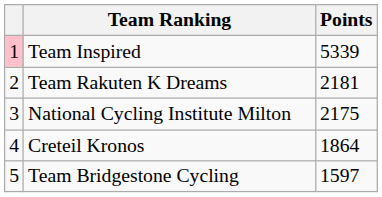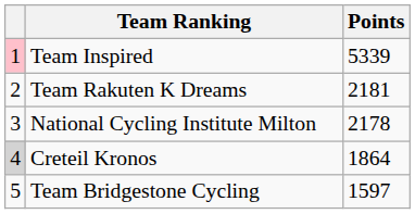 <table class="wikitable col3right">
 <tr>
 <th></th>
 <th style="width:230px; white-space:nowrap;">Team Ranking</th>
 <th style="width:20px;">Points</th>
 </tr>
 <tr>
 <td style="background: pink;">1</td>
 <td> Team Inspired</td>
 <td>5339</td>
 </tr>
 <tr>
 <td>2</td>
 <td> Team Rakuten K Dreams</td>
 <td>2181</td>
 </tr>
 <tr>
 <td>3</td>
 <td> National Cycling Institute Milton</td>
-<td>2175</td>
+<td>2178</td>
 </tr>
 <tr>
-<td>4</td>
+<td style="background: lightgrey;">4</td>
 <td> Creteil Kronos</td>
 <td>1864</td>
 </tr>
 <tr>
 <td>5</td>
 <td> Team Bridgestone Cycling</td>
 <td>1597</td>
 </tr>
 </table>
